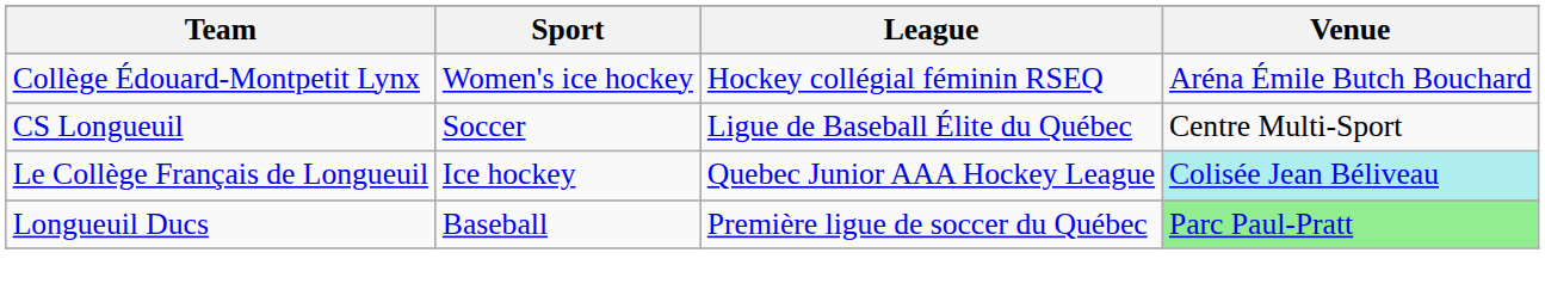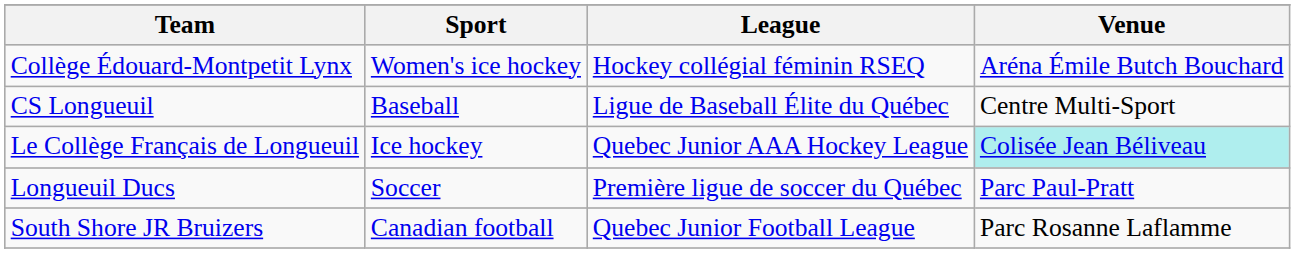 <table class="wikitable">
 <tr>
 </tr>
 <tr>
 <th>Team</th>
 <th>Sport</th>
 <th>League</th>
 <th>Venue</th>
 </tr>
 <tr>
 <td><a href='#'>Collège Édouard-Montpetit Lynx</a></td>
 <td><a href='#'>Women's ice hockey</a></td>
 <td><a href='#'>Hockey collégial féminin RSEQ</a></td>
 <td><a href='#'>Aréna Émile Butch Bouchard</a></td>
 </tr>
 <tr>
 <td><a href='#'>CS Longueuil</a></td>
-<td><a href='#'>Soccer</a></td>
+<td><a href='#'>Baseball</a></td>
 <td><a href='#'>Ligue de Baseball Élite du Québec</a></td>
 <td>Centre Multi-Sport</td>
 </tr>
 <tr>
 <td><a href='#'>Le Collège Français de Longueuil</a></td>
 <td><a href='#'>Ice hockey</a></td>
 <td><a href='#'>Quebec Junior AAA Hockey League</a></td>
 <td style="background: paleturquoise;"><a href='#'>Colisée Jean Béliveau</a></td>
 </tr>
 <tr>
 <td><a href='#'>Longueuil Ducs</a></td>
-<td><a href='#'>Baseball</a></td>
+<td><a href='#'>Soccer</a></td>
 <td><a href='#'>Première ligue de soccer du Québec</a></td>
-<td style="background: lightgreen;"><a href='#'>Parc Paul-Pratt</a></td>
+<td><a href='#'>Parc Paul-Pratt</a></td>
+</tr>
+<tr>
+<td><a href='#'>South Shore JR Bruizers</a></td>
+<td><a href='#'>Canadian football</a></td>
+<td><a href='#'>Quebec Junior Football League</a></td>
+<td>Parc Rosanne Laflamme</td>
 </tr>
 </table>
